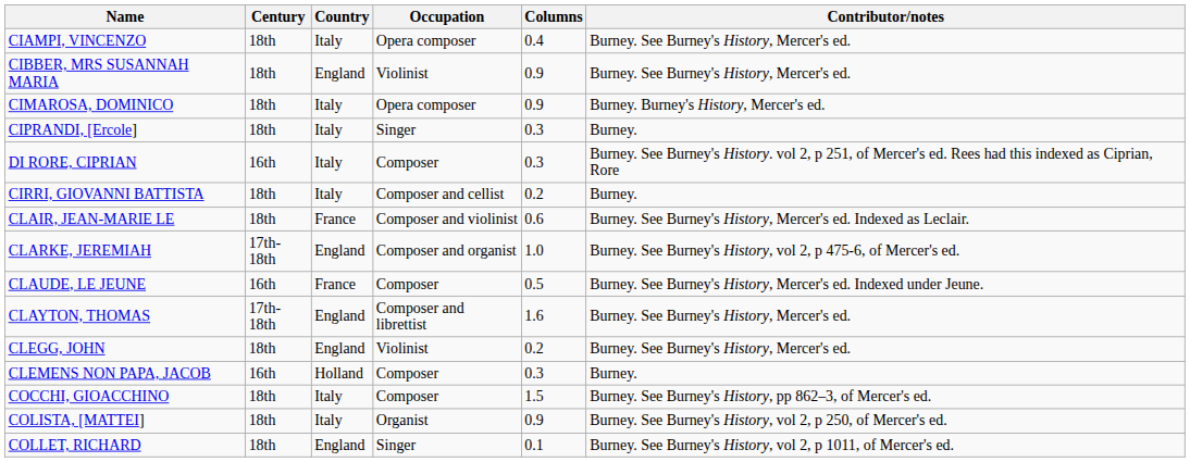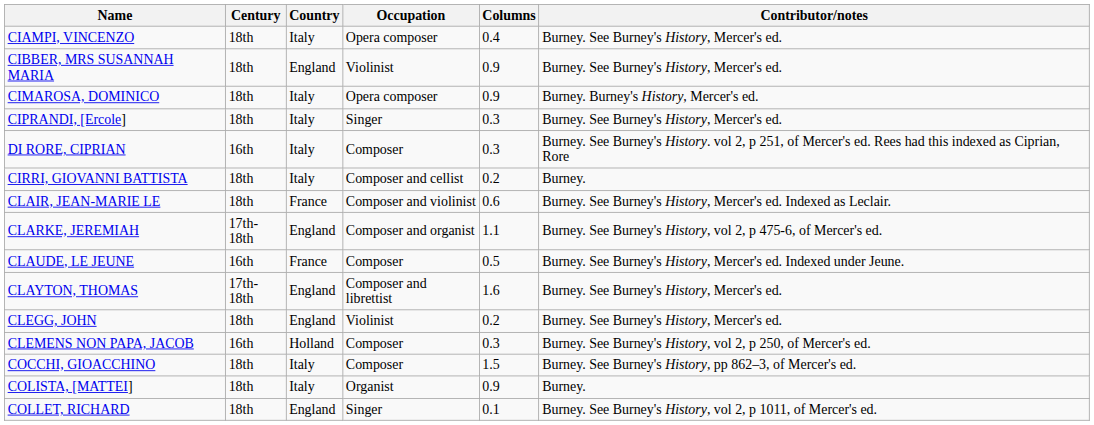 <table class="wikitable">
 <tr>
 <th>Name</th>
 <th>Century</th>
 <th>Country</th>
 <th>Occupation</th>
 <th>Columns</th>
 <th>Contributor/notes</th>
 </tr>
 <tr>
 <td><a href='#'>CIAMPI, VINCENZO</a></td>
 <td>18th</td>
 <td>Italy</td>
 <td>Opera composer</td>
 <td>0.4</td>
 <td>Burney. See Burney's <em>History</em>, Mercer's ed.</td>
 </tr>
 <tr>
 <td><a href='#'>CIBBER, MRS SUSANNAH MARIA</a></td>
 <td>18th</td>
 <td>England</td>
 <td>Violinist</td>
 <td>0.9</td>
 <td>Burney. See Burney's <em>History</em>, Mercer's ed.</td>
 </tr>
 <tr>
 <td><a href='#'>CIMAROSA, DOMINICO</a></td>
 <td>18th</td>
 <td>Italy</td>
 <td>Opera composer</td>
 <td>0.9</td>
 <td>Burney. Burney's <em>History</em>, Mercer's ed.</td>
 </tr>
 <tr>
 <td><a href='#'>CIPRANDI, [Ercole</a>]</td>
 <td>18th</td>
 <td>Italy</td>
 <td>Singer</td>
 <td>0.3</td>
-<td>Burney.</td>
+<td>Burney. See Burney's <em>History</em>, Mercer's ed.</td>
 </tr>
 <tr>
 <td><a href='#'>DI RORE, CIPRIAN</a></td>
 <td>16th</td>
 <td>Italy</td>
 <td>Composer</td>
 <td>0.3</td>
 <td>Burney. See Burney's <em>History</em>. vol 2, p 251, of Mercer's ed. Rees had this indexed as Ciprian, Rore</td>
 </tr>
 <tr>
 <td><a href='#'>CIRRI, GIOVANNI BATTISTA</a></td>
 <td>18th</td>
 <td>Italy</td>
 <td>Composer and cellist</td>
 <td>0.2</td>
 <td>Burney.</td>
 </tr>
 <tr>
 <td><a href='#'>CLAIR, JEAN-MARIE LE</a></td>
 <td>18th</td>
 <td>France</td>
 <td>Composer and violinist</td>
 <td>0.6</td>
 <td>Burney. See Burney's <em>History</em>, Mercer's ed. Indexed as Leclair.</td>
 </tr>
 <tr>
 <td><a href='#'>CLARKE, JEREMIAH</a></td>
 <td>17th-18th</td>
 <td>England</td>
 <td>Composer and organist</td>
-<td>1.0</td>
+<td>1.1</td>
 <td>Burney. See Burney's <em>History</em>, vol 2, p 475-6, of Mercer's ed.</td>
 </tr>
 <tr>
 <td><a href='#'>CLAUDE, LE JEUNE</a></td>
 <td>16th</td>
 <td>France</td>
 <td>Composer</td>
 <td>0.5</td>
 <td>Burney. See Burney's <em>History</em>, Mercer's ed. Indexed under Jeune.</td>
 </tr>
 <tr>
 <td><a href='#'>CLAYTON, THOMAS</a></td>
 <td>17th-18th</td>
 <td>England</td>
 <td>Composer and librettist</td>
 <td>1.6</td>
 <td>Burney. See Burney's <em>History</em>, Mercer's ed.</td>
 </tr>
 <tr>
 <td><a href='#'>CLEGG, JOHN</a></td>
 <td>18th</td>
 <td>England</td>
 <td>Violinist</td>
 <td>0.2</td>
 <td>Burney. See Burney's <em>History</em>, Mercer's ed.</td>
 </tr>
 <tr>
 <td><a href='#'>CLEMENS NON PAPA, JACOB</a></td>
 <td>16th</td>
 <td>Holland</td>
 <td>Composer</td>
 <td>0.3</td>
-<td>Burney.</td>
+<td>Burney. See Burney's <em>History</em>, vol 2, p 250, of Mercer's ed.</td>
 </tr>
 <tr>
 <td><a href='#'>COCCHI, GIOACCHINO</a></td>
 <td>18th</td>
 <td>Italy</td>
 <td>Composer</td>
 <td>1.5</td>
 <td>Burney. See Burney's <em>History</em>, pp 862–3, of Mercer's ed.</td>
 </tr>
 <tr>
 <td><a href='#'>COLISTA, [MATTEI</a>]</td>
 <td>18th</td>
 <td>Italy</td>
 <td>Organist</td>
 <td>0.9</td>
-<td>Burney. See Burney's <em>History</em>, vol 2, p 250, of Mercer's ed.</td>
+<td>Burney.</td>
 </tr>
 <tr>
 <td><a href='#'>COLLET, RICHARD</a></td>
 <td>18th</td>
 <td>England</td>
 <td>Singer</td>
 <td>0.1</td>
 <td>Burney. See Burney's <em>History</em>, vol 2, p 1011, of Mercer's ed.</td>
 </tr>
 </table>
